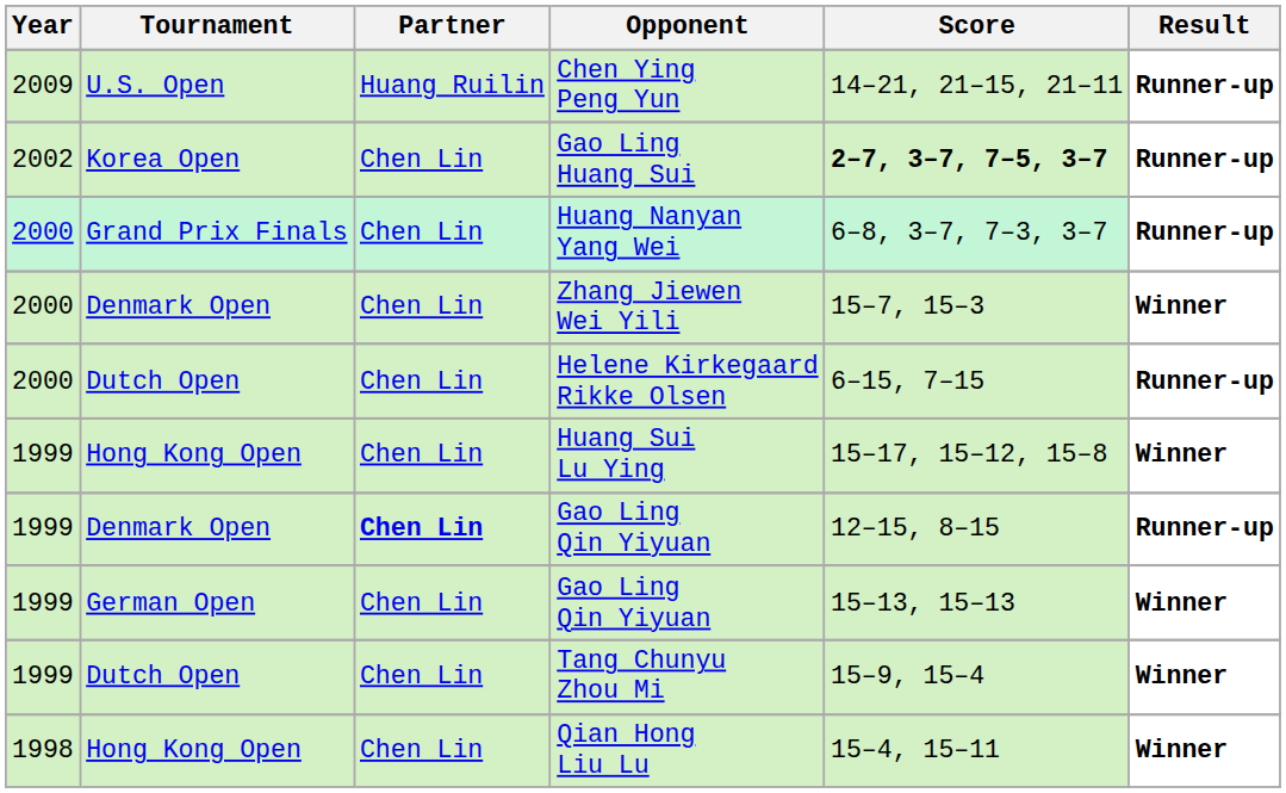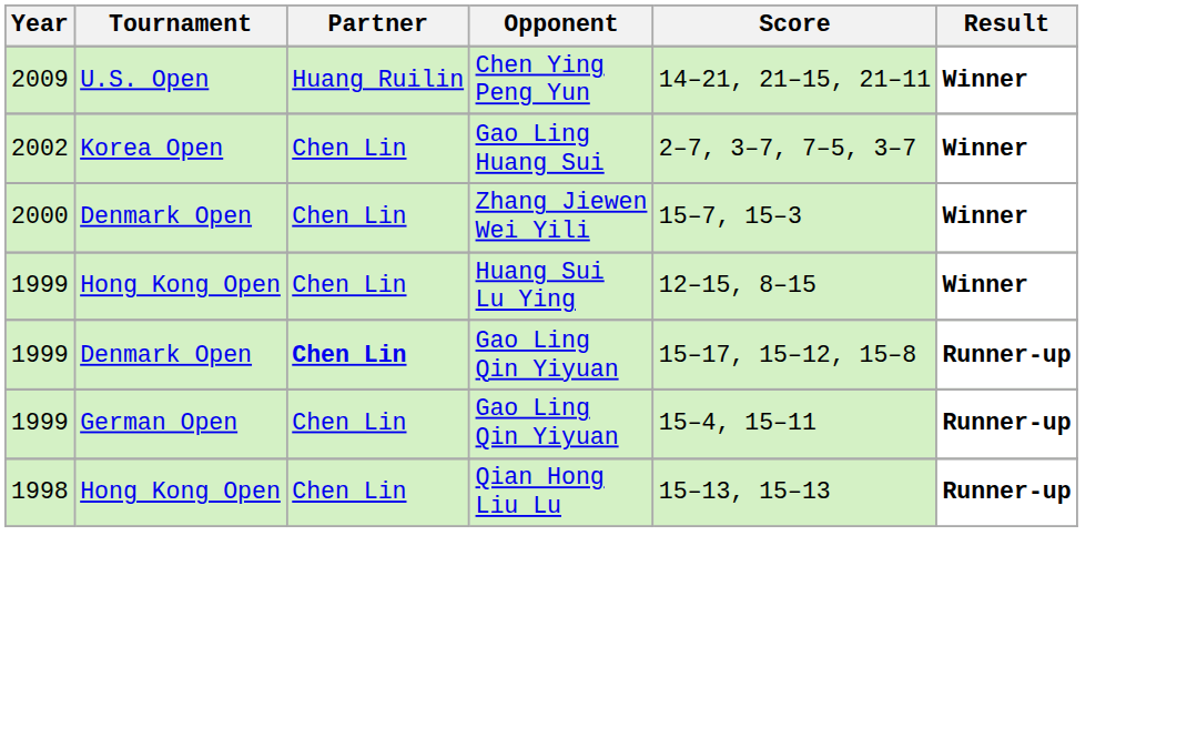 <table class="sortable wikitable" style="font-size: 90%;">
 <tr>
 <th>Year</th>
 <th>Tournament</th>
 <th>Partner</th>
 <th>Opponent</th>
 <th>Score</th>
 <th>Result</th>
 </tr>
 <tr>
 </tr>
 <tr style="background:#D4F1C5">
 <td align="center">2009</td>
 <td align="left"><a href='#'>U.S. Open</a></td>
 <td align="left"> <a href='#'>Huang Ruilin</a></td>
 <td align="left"> <a href='#'>Chen Ying</a> <br>  <a href='#'>Peng Yun</a></td>
 <td align="left">14–21, 21–15, 21–11</td>
-<td style="text-align:left; background:white"> <strong>Runner-up</strong></td>
+<td style="text-align:left; background:white"> <strong>Winner</strong></td>
 </tr>
 <tr>
 </tr>
 <tr style="background:#D4F1C5">
 <td align="center">2002</td>
 <td align="left"><a href='#'>Korea Open</a></td>
 <td align="left"> <a href='#'>Chen Lin</a></td>
 <td align="left"> <a href='#'>Gao Ling</a> <br>  <a href='#'>Huang Sui</a></td>
-<td align="left"><strong>2–7, 3–7, 7–5, 3–7</strong></td>
-<td style="text-align:left; background:white"> <strong>Runner-up</strong></td>
+<td align="left">2–7, 3–7, 7–5, 3–7</td>
+<td style="text-align:left; background:white"> <strong>Winner</strong></td>
 </tr>
 <tr>
-</tr>
-<tr style="background:#C3F6D7">
-<td align="center"><a href='#'>2000</a></td>
-<td align="left"><a href='#'>Grand Prix Finals</a></td>
-<td align="left"> <a href='#'>Chen Lin</a></td>
-<td align="left"> <a href='#'>Huang Nanyan</a> <br>  <a href='#'>Yang Wei</a></td>
-<td align="left">6–8, 3–7, 7–3, 3–7</td>
-<td style="text-align:left; background:white"> <strong>Runner-up</strong></td>
 </tr>
 <tr>
 </tr>
 <tr style="background:#D4F1C5">
 <td align="center">2000</td>
 <td align="left"><a href='#'>Denmark Open</a></td>
 <td align="left"> <a href='#'>Chen Lin</a></td>
 <td align="left"> <a href='#'>Zhang Jiewen</a> <br>  <a href='#'>Wei Yili</a></td>
 <td align="left">15–7, 15–3</td>
 <td style="text-align:left; background:white"> <strong>Winner</strong></td>
 </tr>
 <tr>
 </tr>
-<tr style="background:#D4F1C5">
-<td align="center">2000</td>
-<td align="left"><a href='#'>Dutch Open</a></td>
-<td align="left"> <a href='#'>Chen Lin</a></td>
-<td align="left"> <a href='#'>Helene Kirkegaard</a> <br>  <a href='#'>Rikke Olsen</a></td>
-<td align="left">6–15, 7–15</td>
-<td style="text-align:left; background:white"> <strong>Runner-up</strong></td>
-</tr>
 <tr>
 </tr>
 <tr style="background:#D4F1C5">
 <td align="center">1999</td>
 <td align="left"><a href='#'>Hong Kong Open</a></td>
 <td align="left"> <a href='#'>Chen Lin</a></td>
 <td align="left"> <a href='#'>Huang Sui</a> <br>  <a href='#'>Lu Ying</a></td>
-<td align="left">15–17, 15–12, 15–8</td>
+<td align="left">12–15, 8–15</td>
 <td style="text-align:left; background:white"> <strong>Winner</strong></td>
 </tr>
 <tr>
 </tr>
 <tr style="background:#D4F1C5">
 <td align="center">1999</td>
 <td align="left"><a href='#'>Denmark Open</a></td>
 <td align="left"><strong> <a href='#'>Chen Lin</a></strong></td>
 <td align="left"> <a href='#'>Gao Ling</a> <br>  <a href='#'>Qin Yiyuan</a></td>
-<td align="left">12–15, 8–15</td>
+<td align="left">15–17, 15–12, 15–8</td>
 <td style="text-align:left; background:white"> <strong>Runner-up</strong></td>
 </tr>
 <tr>
 </tr>
 <tr style="background:#D4F1C5">
 <td align="center">1999</td>
 <td align="left"><a href='#'>German Open</a></td>
 <td align="left"> <a href='#'>Chen Lin</a></td>
 <td align="left"> <a href='#'>Gao Ling</a> <br>  <a href='#'>Qin Yiyuan</a></td>
-<td align="left">15–13, 15–13</td>
-<td style="text-align:left; background:white"> <strong>Winner</strong></td>
+<td align="left">15–4, 15–11</td>
+<td style="text-align:left; background:white"> <strong>Runner-up</strong></td>
 </tr>
 <tr>
-</tr>
-<tr style="background:#D4F1C5">
-<td align="center">1999</td>
-<td align="left"><a href='#'>Dutch Open</a></td>
-<td align="left"> <a href='#'>Chen Lin</a></td>
-<td align="left"> <a href='#'>Tang Chunyu</a> <br>  <a href='#'>Zhou Mi</a></td>
-<td align="left">15–9, 15–4</td>
-<td style="text-align:left; background:white"> <strong>Winner</strong></td>
 </tr>
 <tr>
 </tr>
 <tr style="background:#D4F1C5">
 <td align="center">1998</td>
 <td align="left"><a href='#'>Hong Kong Open</a></td>
 <td align="left"> <a href='#'>Chen Lin</a></td>
 <td align="left"> <a href='#'>Qian Hong</a> <br>  <a href='#'>Liu Lu</a></td>
-<td align="left">15–4, 15–11</td>
-<td style="text-align:left; background:white"> <strong>Winner</strong></td>
+<td align="left">15–13, 15–13</td>
+<td style="text-align:left; background:white"> <strong>Runner-up</strong></td>
 </tr>
 </table>
